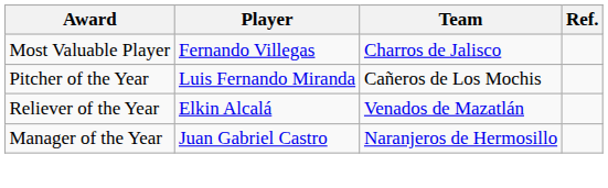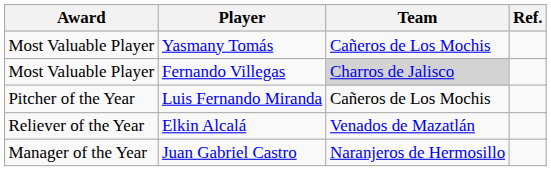 <table class="wikitable">
 <tr>
 <th>Award</th>
 <th>Player</th>
 <th>Team</th>
 <th>Ref.</th>
 </tr>
 <tr>
 <td scope="row">Most Valuable Player</td>
+<td> <a href='#'>Yasmany Tomás</a></td>
+<td><a href='#'>Cañeros de Los Mochis</a></td>
+<td align=center></td>
+</tr>
+<tr>
+<td scope="row">Most Valuable Player</td>
 <td> <a href='#'>Fernando Villegas</a></td>
-<td><a href='#'>Charros de Jalisco</a></td>
+<td style="background: lightgrey;"><a href='#'>Charros de Jalisco</a></td>
 <td align=center></td>
 </tr>
 <tr>
 <td scope="row">Pitcher of the Year</td>
 <td> <a href='#'>Luis Fernando Miranda</a></td>
 <td>Cañeros de Los Mochis</td>
 <td align=center></td>
 </tr>
 <tr>
 <td scope="row">Reliever of the Year</td>
 <td> <a href='#'>Elkin Alcalá</a></td>
 <td><a href='#'>Venados de Mazatlán</a></td>
 <td align=center></td>
 </tr>
 <tr>
 <td scope="row">Manager of the Year</td>
 <td> <a href='#'>Juan Gabriel Castro</a></td>
 <td><a href='#'>Naranjeros de Hermosillo</a></td>
 <td align=center></td>
 </tr>
 </table>
